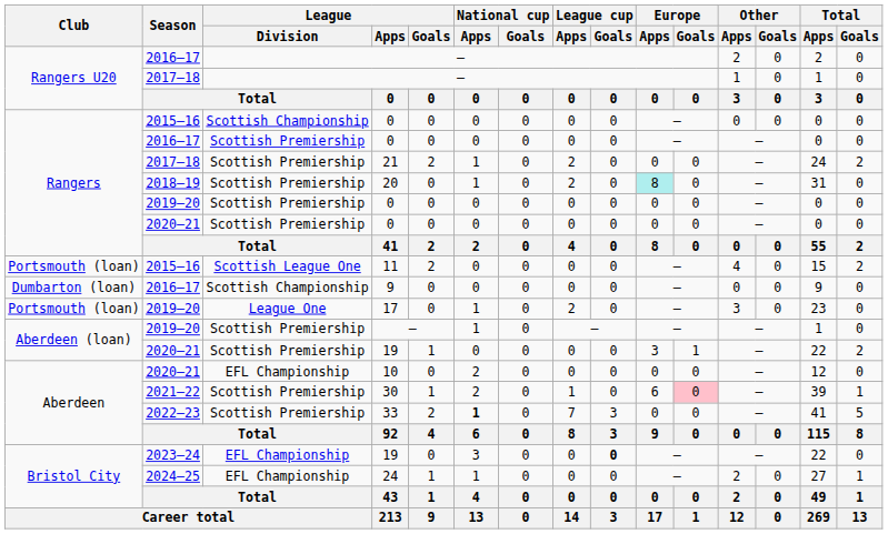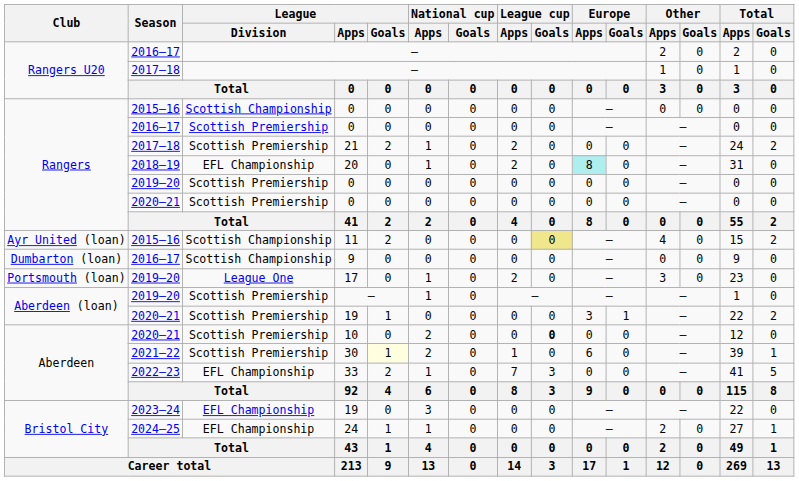 <table class="wikitable" style="text-align:center">
 <tr>
 <th rowspan="2">Club</th>
 <th rowspan="2">Season</th>
 <th colspan="3">League</th>
 <th colspan="2">National cup</th>
 <th colspan="2">League cup</th>
 <th colspan="2">Europe</th>
 <th colspan="2">Other</th>
 <th colspan="2">Total</th>
 </tr>
 <tr>
 <th>Division</th>
 <th>Apps</th>
 <th>Goals</th>
 <th>Apps</th>
 <th>Goals</th>
 <th>Apps</th>
 <th>Goals</th>
 <th>Apps</th>
 <th>Goals</th>
 <th>Apps</th>
 <th>Goals</th>
 <th>Apps</th>
 <th>Goals</th>
 </tr>
 <tr>
 <td rowspan="3"><a href='#'>Rangers U20</a></td>
 <td><a href='#'>2016–17</a></td>
 <td colspan="9">—</td>
 <td>2</td>
 <td>0</td>
 <td>2</td>
 <td>0</td>
 </tr>
 <tr>
 <td><a href='#'>2017–18</a></td>
 <td colspan="9">—</td>
 <td>1</td>
 <td>0</td>
 <td>1</td>
 <td>0</td>
 </tr>
 <tr>
 <th colspan="2">Total</th>
 <th>0</th>
 <th>0</th>
 <th>0</th>
 <th>0</th>
 <th>0</th>
 <th>0</th>
 <th>0</th>
 <th>0</th>
 <th>3</th>
 <th>0</th>
 <th>3</th>
 <th>0</th>
 </tr>
 <tr>
 <td rowspan=7><a href='#'>Rangers</a></td>
 <td><a href='#'>2015–16</a></td>
 <td><a href='#'>Scottish Championship</a></td>
 <td>0</td>
 <td>0</td>
 <td>0</td>
 <td>0</td>
 <td>0</td>
 <td>0</td>
 <td colspan="2">—</td>
 <td>0</td>
 <td>0</td>
 <td>0</td>
 <td>0</td>
 </tr>
 <tr>
 <td><a href='#'>2016–17</a></td>
 <td><a href='#'>Scottish Premiership</a></td>
 <td>0</td>
 <td>0</td>
 <td>0</td>
 <td>0</td>
 <td>0</td>
 <td>0</td>
 <td colspan="2">—</td>
 <td colspan="2">—</td>
 <td>0</td>
 <td>0</td>
 </tr>
 <tr>
 <td><a href='#'>2017–18</a></td>
 <td>Scottish Premiership</td>
 <td>21</td>
 <td>2</td>
 <td>1</td>
 <td>0</td>
 <td>2</td>
 <td>0</td>
 <td>0</td>
 <td>0</td>
 <td colspan="2">—</td>
 <td>24</td>
 <td>2</td>
 </tr>
 <tr>
 <td><a href='#'>2018–19</a></td>
-<td>Scottish Premiership</td>
+<td>EFL Championship</td>
 <td>20</td>
 <td>0</td>
 <td>1</td>
 <td>0</td>
 <td>2</td>
 <td>0</td>
 <td style="background: paleturquoise;">8</td>
 <td>0</td>
 <td colspan="2">—</td>
 <td>31</td>
 <td>0</td>
 </tr>
 <tr>
 <td><a href='#'>2019–20</a></td>
 <td>Scottish Premiership</td>
 <td>0</td>
 <td>0</td>
 <td>0</td>
 <td>0</td>
 <td>0</td>
 <td>0</td>
 <td>0</td>
 <td>0</td>
 <td colspan=2>—</td>
 <td>0</td>
 <td>0</td>
 </tr>
 <tr>
 <td><a href='#'>2020–21</a></td>
 <td>Scottish Premiership</td>
 <td>0</td>
 <td>0</td>
 <td>0</td>
 <td>0</td>
 <td>0</td>
 <td>0</td>
 <td>0</td>
 <td>0</td>
 <td colspan=2>—</td>
 <td>0</td>
 <td>0</td>
 </tr>
 <tr>
 <th colspan="2">Total</th>
 <th>41</th>
 <th>2</th>
 <th>2</th>
 <th>0</th>
 <th>4</th>
 <th>0</th>
 <th>8</th>
 <th>0</th>
 <th>0</th>
 <th>0</th>
 <th>55</th>
 <th>2</th>
 </tr>
 <tr>
-<td><a href='#'>Portsmouth</a> (loan)</td>
+<td><a href='#'>Ayr United</a> (loan)</td>
 <td><a href='#'>2015–16</a></td>
-<td><a href='#'>Scottish League One</a></td>
+<td>Scottish Championship</td>
 <td>11</td>
 <td>2</td>
 <td>0</td>
 <td>0</td>
 <td>0</td>
-<td>0</td>
+<td style="background: khaki;">0</td>
 <td colspan="2">—</td>
 <td>4</td>
 <td>0</td>
 <td>15</td>
 <td>2</td>
 </tr>
 <tr>
 <td><a href='#'>Dumbarton</a> (loan)</td>
 <td><a href='#'>2016–17</a></td>
 <td>Scottish Championship</td>
 <td>9</td>
 <td>0</td>
 <td>0</td>
 <td>0</td>
 <td>0</td>
 <td>0</td>
 <td colspan="2">—</td>
 <td>0</td>
 <td>0</td>
 <td>9</td>
 <td>0</td>
 </tr>
 <tr>
 <td><a href='#'>Portsmouth</a> (loan)</td>
 <td><a href='#'>2019–20</a></td>
 <td><a href='#'>League One</a></td>
 <td>17</td>
 <td>0</td>
 <td>1</td>
 <td>0</td>
 <td>2</td>
 <td>0</td>
 <td colspan="2">—</td>
 <td>3</td>
 <td>0</td>
 <td>23</td>
 <td>0</td>
 </tr>
 <tr>
 <td rowspan=2><a href='#'>Aberdeen</a> (loan)</td>
 <td><a href='#'>2019–20</a></td>
 <td>Scottish Premiership</td>
 <td colspan=2>—</td>
 <td>1</td>
 <td>0</td>
 <td colspan=2>—</td>
 <td colspan=2>—</td>
 <td colspan=2>—</td>
 <td>1</td>
 <td>0</td>
 </tr>
 <tr>
 <td><a href='#'>2020–21</a></td>
 <td>Scottish Premiership</td>
 <td>19</td>
 <td>1</td>
 <td>0</td>
 <td>0</td>
 <td>0</td>
 <td>0</td>
 <td>3</td>
 <td>1</td>
 <td colspan=2>—</td>
 <td>22</td>
 <td>2</td>
 </tr>
 <tr>
 <td rowspan=4>Aberdeen</td>
 <td><a href='#'>2020–21</a></td>
-<td>EFL Championship</td>
+<td>Scottish Premiership</td>
 <td>10</td>
 <td>0</td>
 <td>2</td>
 <td>0</td>
 <td>0</td>
-<td>0</td>
+<td><strong>0</strong></td>
 <td>0</td>
 <td>0</td>
 <td colspan=2>—</td>
 <td>12</td>
 <td>0</td>
 </tr>
 <tr>
 <td><a href='#'>2021–22</a></td>
 <td>Scottish Premiership</td>
 <td>30</td>
-<td>1</td>
+<td style="background: lightyellow;">1</td>
 <td>2</td>
 <td>0</td>
 <td>1</td>
 <td>0</td>
 <td>6</td>
-<td style="background: pink;">0</td>
+<td>0</td>
 <td colspan=2>—</td>
 <td>39</td>
 <td>1</td>
 </tr>
 <tr>
 <td><a href='#'>2022–23</a></td>
-<td>Scottish Premiership</td>
+<td>EFL Championship</td>
 <td>33</td>
 <td>2</td>
-<td><strong>1</strong></td>
+<td>1</td>
 <td>0</td>
 <td>7</td>
 <td>3</td>
 <td>0</td>
 <td>0</td>
 <td colspan=2>—</td>
 <td>41</td>
 <td>5</td>
 </tr>
 <tr>
 <th colspan=2>Total</th>
 <th>92</th>
 <th>4</th>
 <th>6</th>
 <th>0</th>
 <th>8</th>
 <th>3</th>
 <th>9</th>
 <th>0</th>
 <th>0</th>
 <th>0</th>
 <th>115</th>
 <th>8</th>
 </tr>
 <tr>
 <td rowspan="3"><a href='#'>Bristol City</a></td>
 <td><a href='#'>2023–24</a></td>
 <td><a href='#'>EFL Championship</a></td>
 <td>19</td>
 <td>0</td>
 <td>3</td>
 <td>0</td>
 <td>0</td>
-<td><strong>0</strong></td>
+<td>0</td>
 <td colspan="2">—</td>
 <td colspan="2">—</td>
 <td>22</td>
 <td>0</td>
 </tr>
 <tr>
 <td><a href='#'>2024–25</a></td>
 <td>EFL Championship</td>
 <td>24</td>
 <td>1</td>
 <td>1</td>
 <td>0</td>
 <td>0</td>
 <td>0</td>
 <td colspan="2">—</td>
 <td>2</td>
 <td>0</td>
 <td>27</td>
 <td>1</td>
 </tr>
 <tr>
 <th colspan="2">Total</th>
 <th>43</th>
 <th>1</th>
 <th>4</th>
 <th>0</th>
 <th>0</th>
 <th>0</th>
 <th>0</th>
 <th>0</th>
 <th>2</th>
 <th>0</th>
 <th>49</th>
 <th>1</th>
 </tr>
 <tr>
 <th colspan="3">Career total</th>
 <th>213</th>
 <th>9</th>
 <th>13</th>
 <th>0</th>
 <th>14</th>
 <th>3</th>
 <th>17</th>
 <th>1</th>
 <th>12</th>
 <th>0</th>
 <th>269</th>
 <th>13</th>
 </tr>
 </table>
